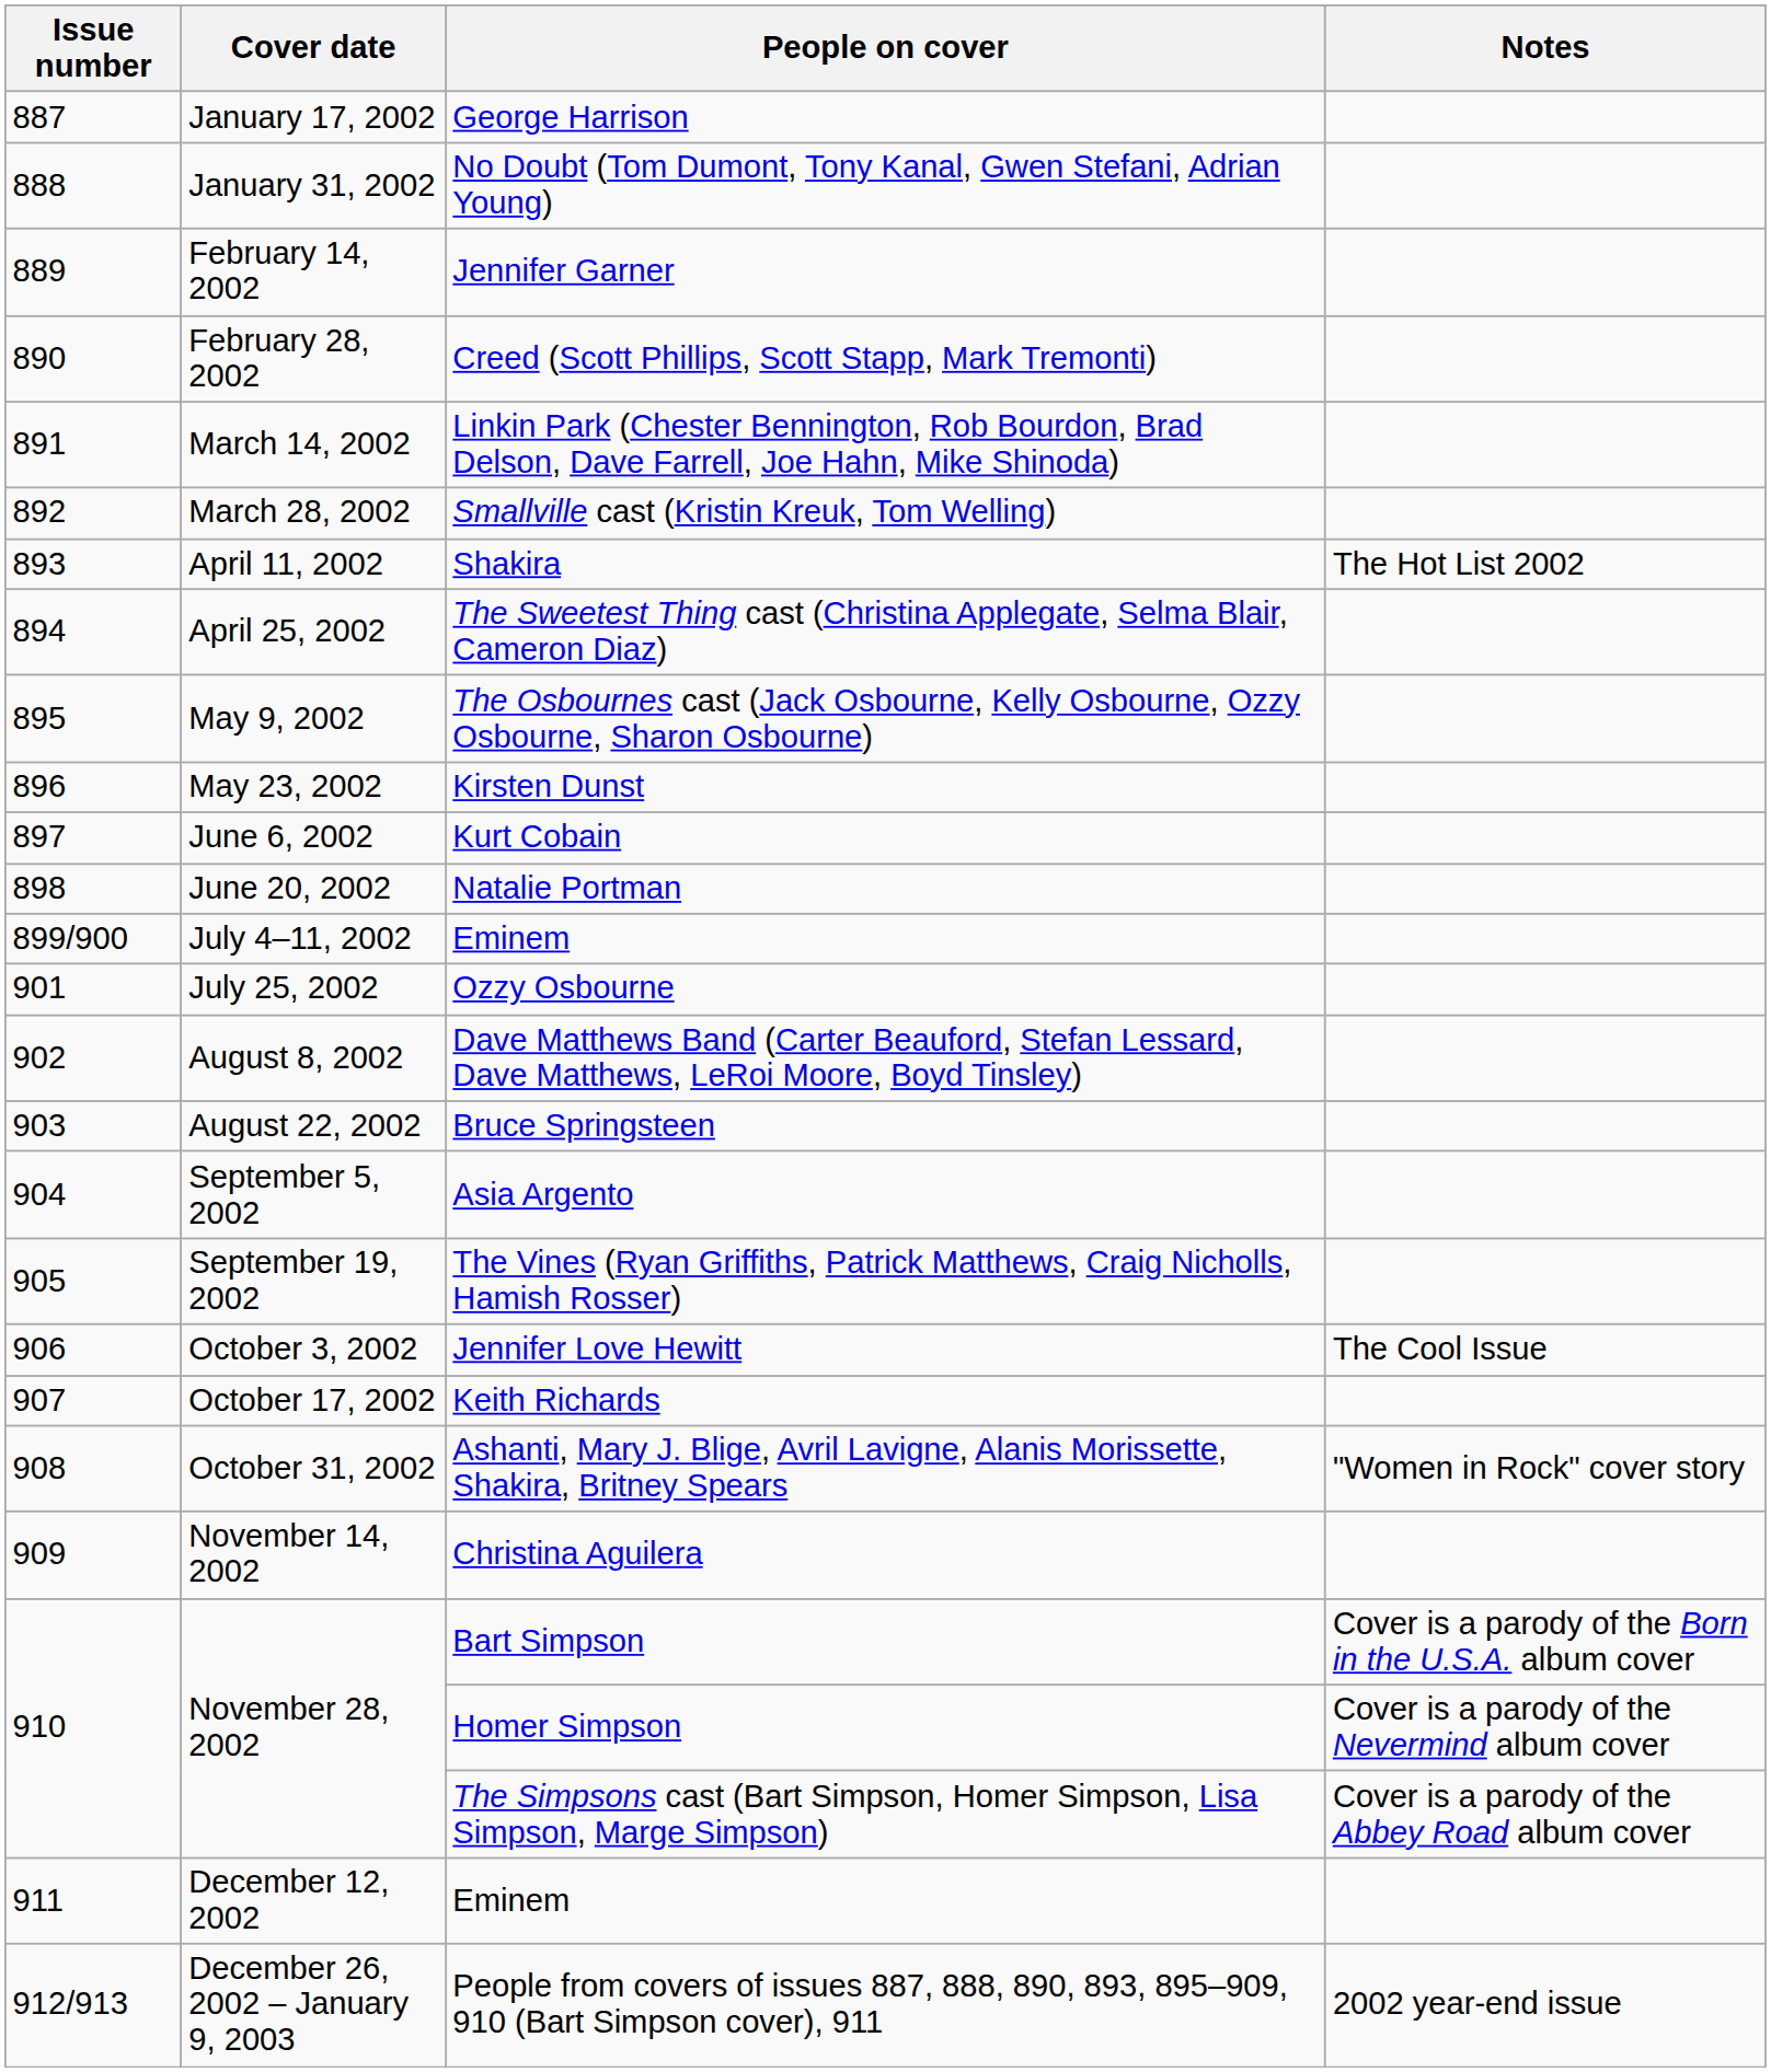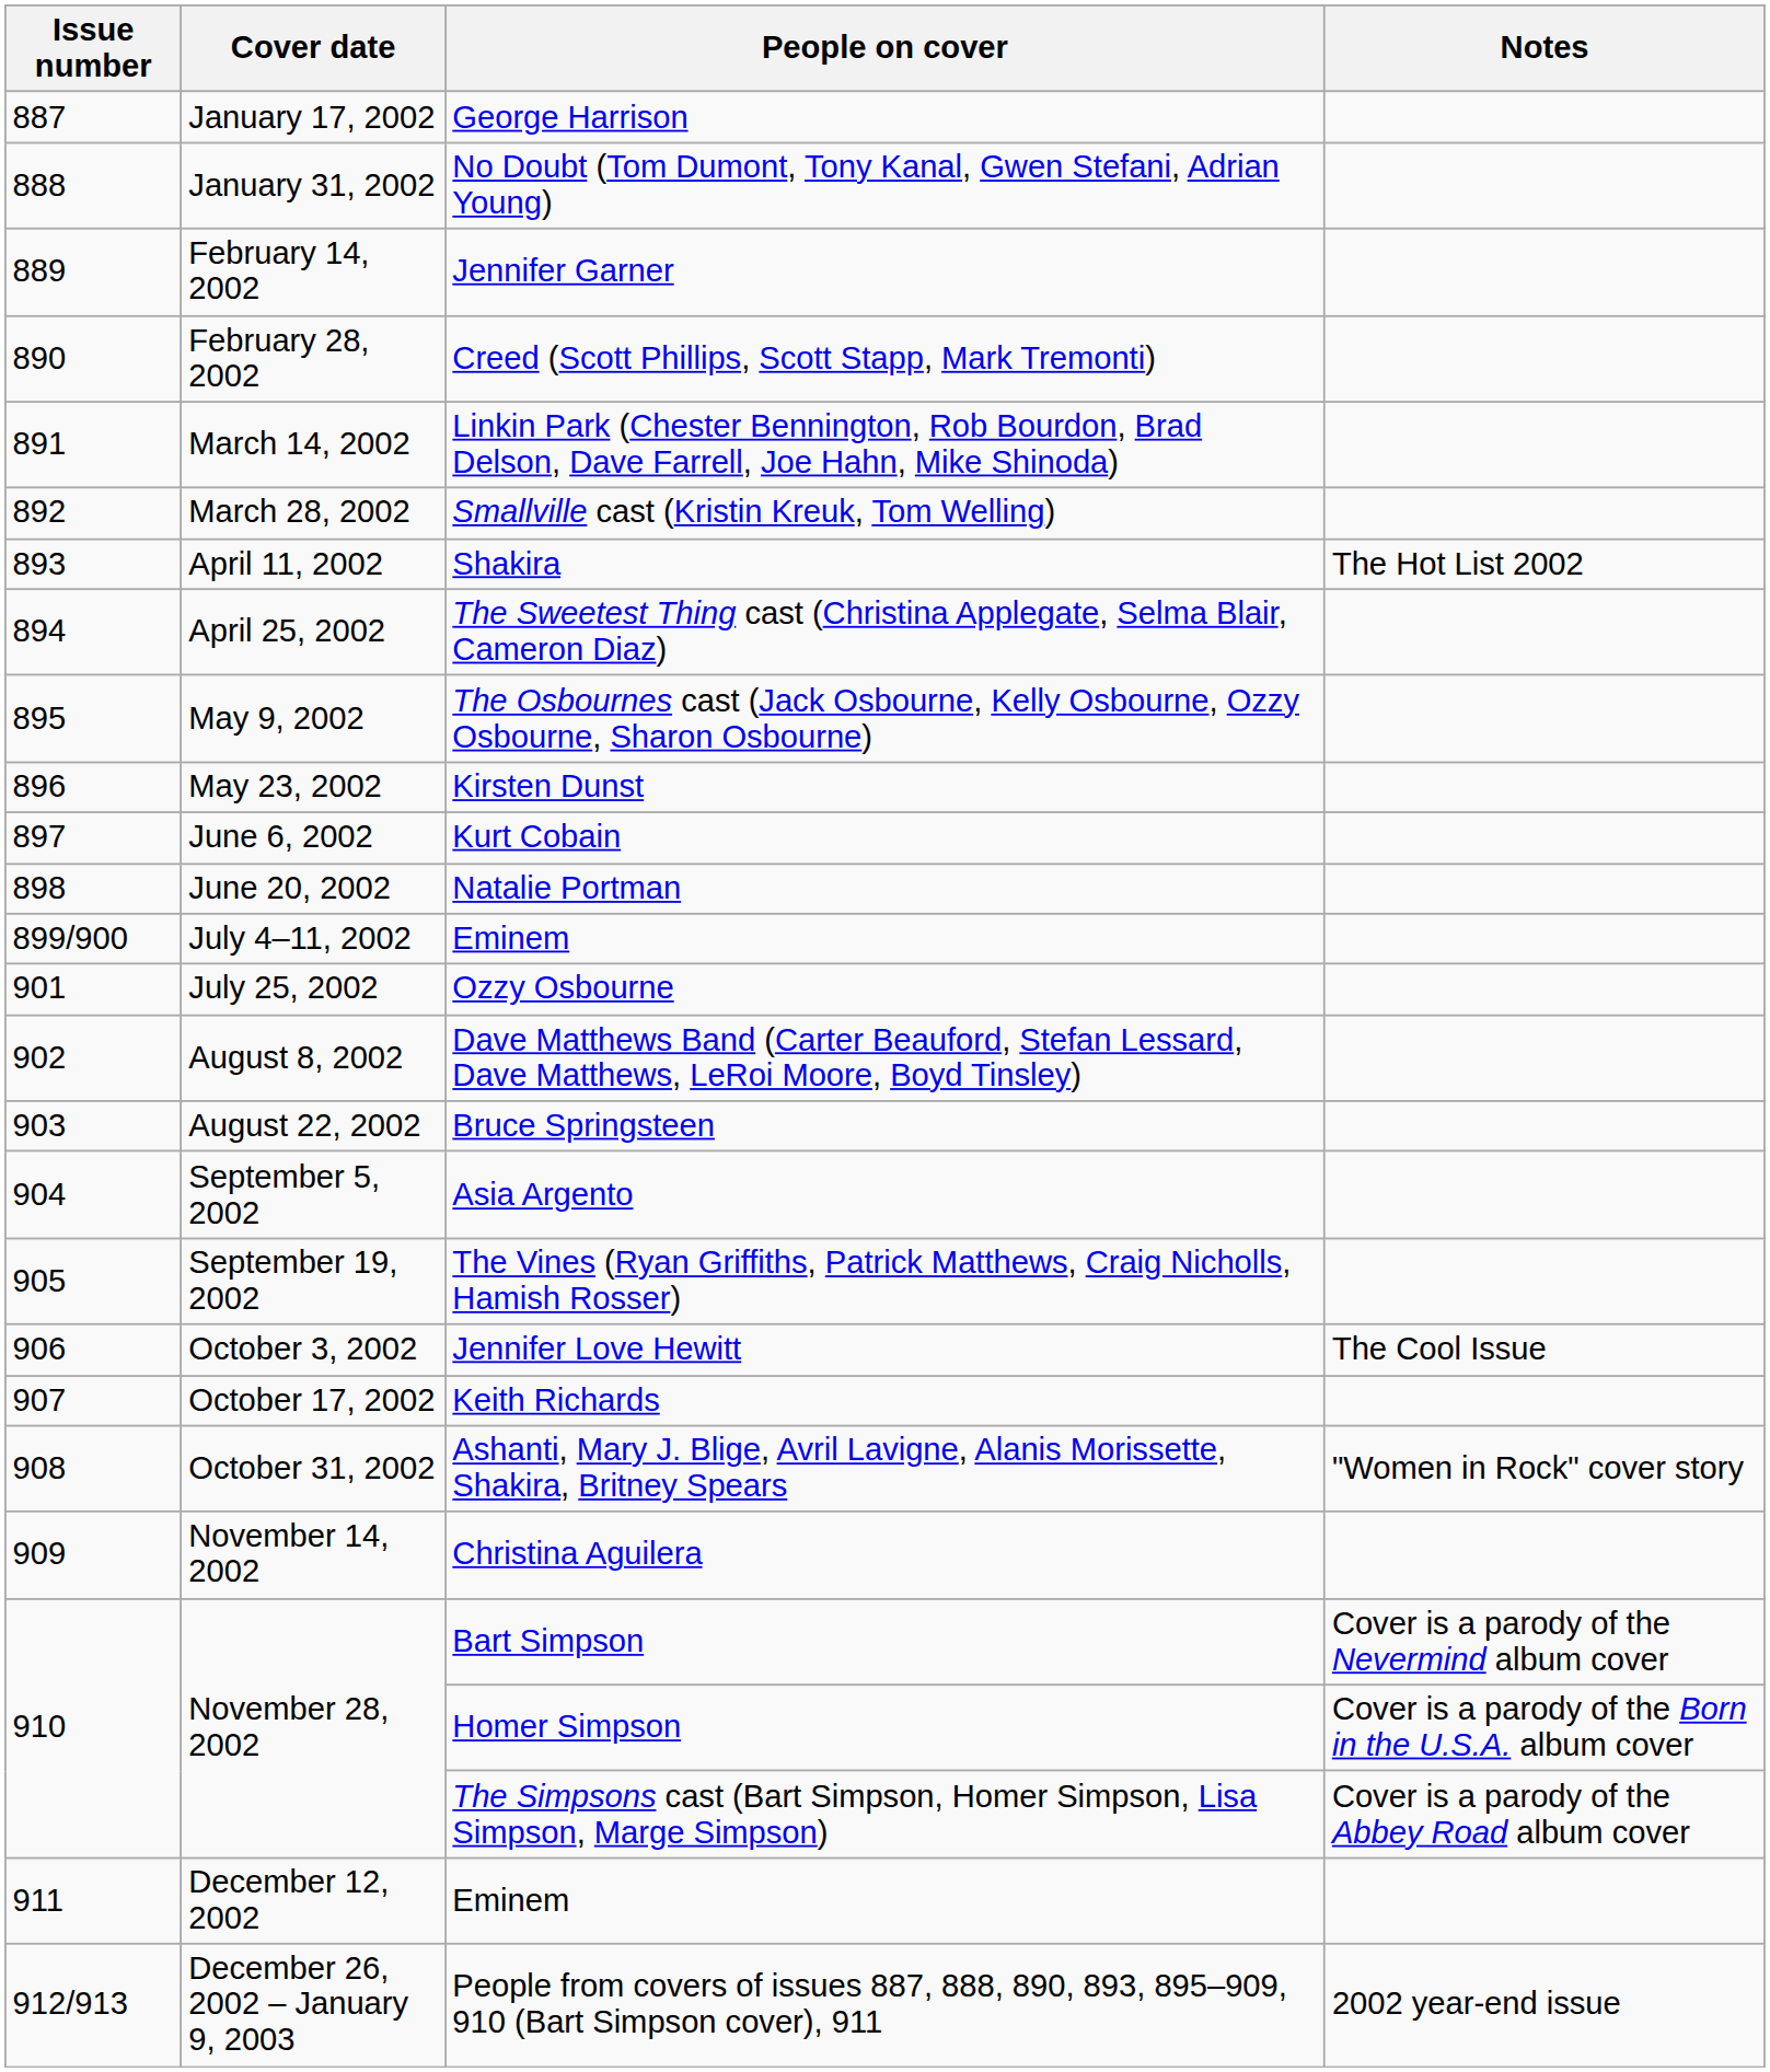 <table class="wikitable sortable" style="margin:auto;width:100%;">
 <tr style="background:#ccf;">
 <th style="width:10%;">Issue number</th>
 <th style="width:15%;">Cover date</th>
 <th style="width:50%;">People on cover</th>
 <th style="width:25%;">Notes</th>
 </tr>
 <tr>
 <td>887</td>
 <td>January 17, 2002</td>
 <td><a href='#'>George Harrison</a></td>
 <td></td>
 </tr>
 <tr>
 <td>888</td>
 <td>January 31, 2002</td>
 <td><a href='#'>No Doubt</a> (<a href='#'>Tom Dumont</a>, <a href='#'>Tony Kanal</a>, <a href='#'>Gwen Stefani</a>, <a href='#'>Adrian Young</a>)</td>
 <td></td>
 </tr>
 <tr>
 <td>889</td>
 <td>February 14, 2002</td>
 <td><a href='#'>Jennifer Garner</a></td>
 <td></td>
 </tr>
 <tr>
 <td>890</td>
 <td>February 28, 2002</td>
 <td><a href='#'>Creed</a> (<a href='#'>Scott Phillips</a>, <a href='#'>Scott Stapp</a>, <a href='#'>Mark Tremonti</a>)</td>
 <td></td>
 </tr>
 <tr>
 <td>891</td>
 <td>March 14, 2002</td>
 <td><a href='#'>Linkin Park</a> (<a href='#'>Chester Bennington</a>, <a href='#'>Rob Bourdon</a>, <a href='#'>Brad Delson</a>, <a href='#'>Dave Farrell</a>, <a href='#'>Joe Hahn</a>, <a href='#'>Mike Shinoda</a>)</td>
 <td></td>
 </tr>
 <tr>
 <td>892</td>
 <td>March 28, 2002</td>
 <td><em><a href='#'>Smallville</a></em> cast (<a href='#'>Kristin Kreuk</a>, <a href='#'>Tom Welling</a>)</td>
 <td></td>
 </tr>
 <tr>
 <td>893</td>
 <td>April 11, 2002</td>
 <td><a href='#'>Shakira</a></td>
 <td>The Hot List 2002</td>
 </tr>
 <tr>
 <td>894</td>
 <td>April 25, 2002</td>
 <td><em><a href='#'>The Sweetest Thing</a></em> cast (<a href='#'>Christina Applegate</a>, <a href='#'>Selma Blair</a>, <a href='#'>Cameron Diaz</a>)</td>
 <td></td>
 </tr>
 <tr>
 <td>895</td>
 <td>May 9, 2002</td>
 <td><em><a href='#'>The Osbournes</a></em> cast (<a href='#'>Jack Osbourne</a>, <a href='#'>Kelly Osbourne</a>, <a href='#'>Ozzy Osbourne</a>, <a href='#'>Sharon Osbourne</a>)</td>
 <td></td>
 </tr>
 <tr>
 <td>896</td>
 <td>May 23, 2002</td>
 <td><a href='#'>Kirsten Dunst</a></td>
 <td></td>
 </tr>
 <tr>
 <td>897</td>
 <td>June 6, 2002</td>
 <td><a href='#'>Kurt Cobain</a></td>
 <td></td>
 </tr>
 <tr>
 <td>898</td>
 <td>June 20, 2002</td>
 <td><a href='#'>Natalie Portman</a></td>
 <td></td>
 </tr>
 <tr>
 <td>899/900</td>
 <td>July 4–11, 2002</td>
 <td><a href='#'>Eminem</a></td>
 <td></td>
 </tr>
 <tr>
 <td>901</td>
 <td>July 25, 2002</td>
 <td><a href='#'>Ozzy Osbourne</a></td>
 <td></td>
 </tr>
 <tr>
 <td>902</td>
 <td>August 8, 2002</td>
 <td><a href='#'>Dave Matthews Band</a> (<a href='#'>Carter Beauford</a>, <a href='#'>Stefan Lessard</a>, <a href='#'>Dave Matthews</a>, <a href='#'>LeRoi Moore</a>, <a href='#'>Boyd Tinsley</a>)</td>
 <td></td>
 </tr>
 <tr>
 <td>903</td>
 <td>August 22, 2002</td>
 <td><a href='#'>Bruce Springsteen</a></td>
 <td></td>
 </tr>
 <tr>
 <td>904</td>
 <td>September 5, 2002</td>
 <td><a href='#'>Asia Argento</a></td>
 <td></td>
 </tr>
 <tr>
 <td>905</td>
 <td>September 19, 2002</td>
 <td><a href='#'>The Vines</a> (<a href='#'>Ryan Griffiths</a>, <a href='#'>Patrick Matthews</a>, <a href='#'>Craig Nicholls</a>, <a href='#'>Hamish Rosser</a>)</td>
 <td></td>
 </tr>
 <tr>
 <td>906</td>
 <td>October 3, 2002</td>
 <td><a href='#'>Jennifer Love Hewitt</a></td>
 <td>The Cool Issue</td>
 </tr>
 <tr>
 <td>907</td>
 <td>October 17, 2002</td>
 <td><a href='#'>Keith Richards</a></td>
 <td></td>
 </tr>
 <tr>
 <td>908</td>
 <td>October 31, 2002</td>
 <td><a href='#'>Ashanti</a>, <a href='#'>Mary J. Blige</a>, <a href='#'>Avril Lavigne</a>, <a href='#'>Alanis Morissette</a>, <a href='#'>Shakira</a>, <a href='#'>Britney Spears</a></td>
 <td>"Women in Rock" cover story</td>
 </tr>
 <tr>
 <td>909</td>
 <td>November 14, 2002</td>
 <td><a href='#'>Christina Aguilera</a></td>
 <td></td>
 </tr>
 <tr>
 <td rowspan="3">910</td>
 <td rowspan="3">November 28, 2002</td>
 <td><a href='#'>Bart Simpson</a></td>
-<td>Cover is a parody of the <em><a href='#'>Born in the U.S.A.</a></em> album cover</td>
+<td>Cover is a parody of the <em><a href='#'>Nevermind</a></em> album cover</td>
 </tr>
 <tr>
 <td><a href='#'>Homer Simpson</a></td>
-<td>Cover is a parody of the <em><a href='#'>Nevermind</a></em> album cover</td>
+<td>Cover is a parody of the <em><a href='#'>Born in the U.S.A.</a></em> album cover</td>
 </tr>
 <tr>
 <td><em><a href='#'>The Simpsons</a></em> cast (Bart Simpson, Homer Simpson, <a href='#'>Lisa Simpson</a>, <a href='#'>Marge Simpson</a>)</td>
 <td>Cover is a parody of the <em><a href='#'>Abbey Road</a></em> album cover</td>
 </tr>
 <tr>
 <td>911</td>
 <td>December 12, 2002</td>
 <td>Eminem</td>
 <td></td>
 </tr>
 <tr>
 <td>912/913</td>
 <td>December 26, 2002 – January 9, 2003</td>
 <td>People from covers of issues 887, 888, 890, 893, 895–909, 910 (Bart Simpson cover), 911</td>
 <td>2002 year-end issue</td>
 </tr>
 </table>
